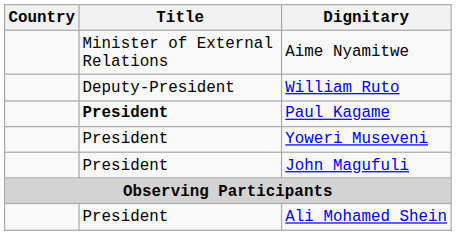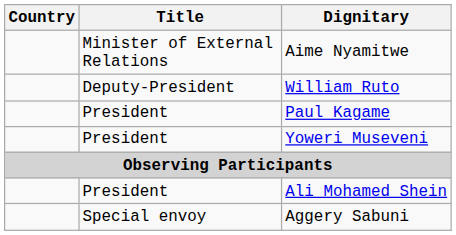 <table class="wikitable">
 <tr>
 <th>Country</th>
 <th width="160px">Title</th>
 <th>Dignitary</th>
 </tr>
 <tr>
 <td></td>
 <td>Minister of External Relations</td>
 <td>Aime Nyamitwe</td>
 </tr>
 <tr>
 <td></td>
 <td>Deputy-President</td>
 <td><a href='#'>William Ruto</a></td>
 </tr>
 <tr>
 <td></td>
-<td><strong>President</strong></td>
+<td>President</td>
 <td><a href='#'>Paul Kagame</a></td>
 </tr>
 <tr>
 <td></td>
 <td>President</td>
 <td><a href='#'>Yoweri Museveni</a></td>
-</tr>
-<tr>
-<td></td>
-<td>President</td>
-<td><a href='#'>John Magufuli</a></td>
 </tr>
 <tr style="background:lightGrey; text-align:center;">
 <td colspan="3"><strong>Observing Participants</strong></td>
 </tr>
 <tr>
 <td></td>
 <td>President</td>
 <td><a href='#'>Ali Mohamed Shein</a></td>
 </tr>
+<tr>
+<td></td>
+<td>Special envoy</td>
+<td>Aggery Sabuni</td>
+</tr>
 </table>
